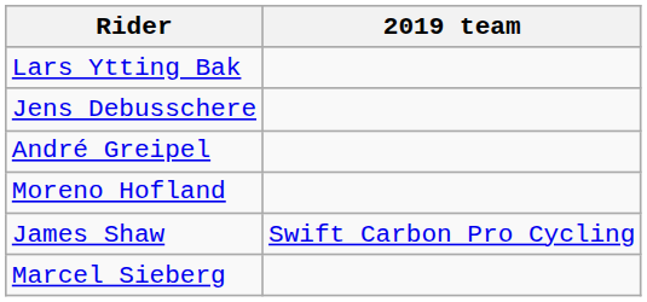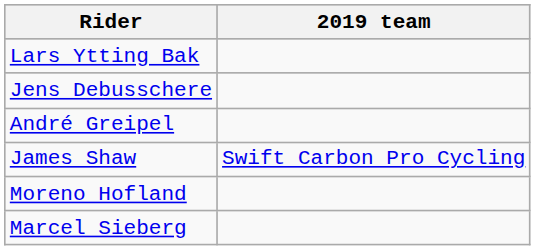 <table class="wikitable">
 <tr>
 <th>Rider</th>
 <th>2019 team</th>
 </tr>
 <tr>
 <td><a href='#'>Lars Ytting Bak</a></td>
 <td></td>
 </tr>
 <tr>
 <td><a href='#'>Jens Debusschere</a></td>
 <td></td>
 </tr>
 <tr>
 <td><a href='#'>André Greipel</a></td>
 <td></td>
 </tr>
 <tr>
+<td><a href='#'>James Shaw</a></td>
+<td><a href='#'>Swift Carbon Pro Cycling</a></td>
+</tr>
+<tr>
 <td><a href='#'>Moreno Hofland</a></td>
 <td></td>
-</tr>
-<tr>
-<td><a href='#'>James Shaw</a></td>
-<td><a href='#'>Swift Carbon Pro Cycling</a></td>
 </tr>
 <tr>
 <td><a href='#'>Marcel Sieberg</a></td>
 <td></td>
 </tr>
 </table>
